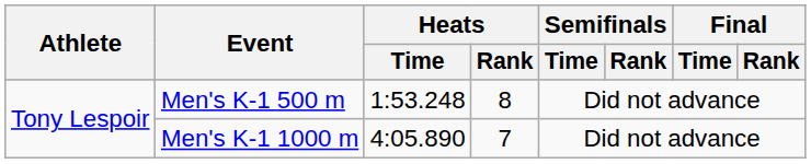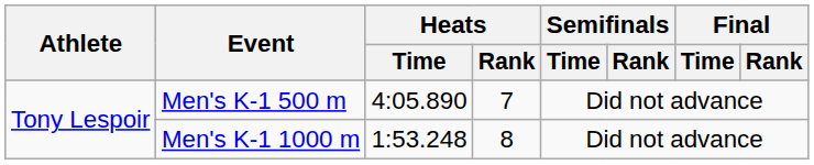 <table class="wikitable" style="font-size:90%">
 <tr>
 <th rowspan=2>Athlete</th>
 <th rowspan=2>Event</th>
 <th colspan=2>Heats</th>
 <th colspan=2>Semifinals</th>
 <th colspan=2>Final</th>
 </tr>
 <tr style="font-size:95%">
 <th>Time</th>
 <th>Rank</th>
 <th>Time</th>
 <th>Rank</th>
 <th>Time</th>
 <th>Rank</th>
 </tr>
 <tr align=center>
 <td align=left rowspan=2><a href='#'>Tony Lespoir</a></td>
 <td align=left><a href='#'>Men's K-1 500 m</a></td>
+<td>4:05.890</td>
+<td>7</td>
+<td colspan=4>Did not advance</td>
+</tr>
+<tr align=center>
+<td align=left><a href='#'>Men's K-1 1000 m</a></td>
 <td>1:53.248</td>
 <td>8</td>
 <td colspan=4>Did not advance</td>
 </tr>
-<tr align=center>
-<td align=left><a href='#'>Men's K-1 1000 m</a></td>
-<td>4:05.890</td>
-<td>7</td>
-<td colspan=4>Did not advance</td>
-</tr>
 </table>
